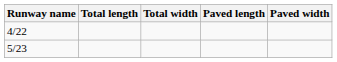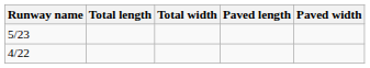 <table class="wikitable">
 <tr>
 <th>Runway name</th>
 <th>Total length</th>
 <th>Total width</th>
 <th>Paved length</th>
 <th>Paved width</th>
 </tr>
 <tr>
+<td>5/23</td>
+<td></td>
+<td></td>
+<td></td>
+<td></td>
+</tr>
+<tr>
 <td>4/22</td>
 <td></td>
 <td></td>
 <td></td>
 <td></td>
 </tr>
-<tr>
-<td>5/23</td>
-<td></td>
-<td></td>
-<td></td>
-<td></td>
-</tr>
 </table>
